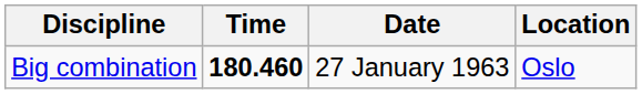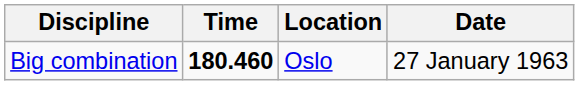 <table class='wikitable'>
 <tr>
 <th>Discipline</th>
 <th>Time</th>
+<th>Location</th>
 <th>Date</th>
-<th>Location</th>
 </tr>
 <tr>
 <td><a href='#'>Big combination</a></td>
 <td><strong>180.460</strong></td>
+<td align=left> <a href='#'>Oslo</a></td>
 <td>27 January 1963</td>
-<td align=left> <a href='#'>Oslo</a></td>
 </tr>
 </table>
